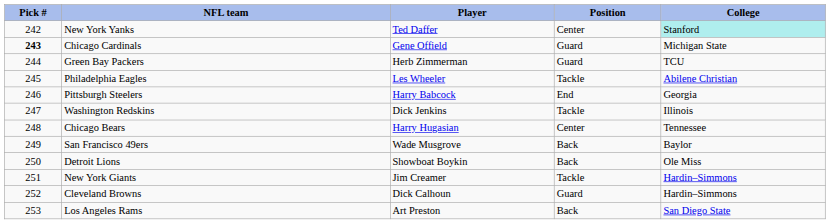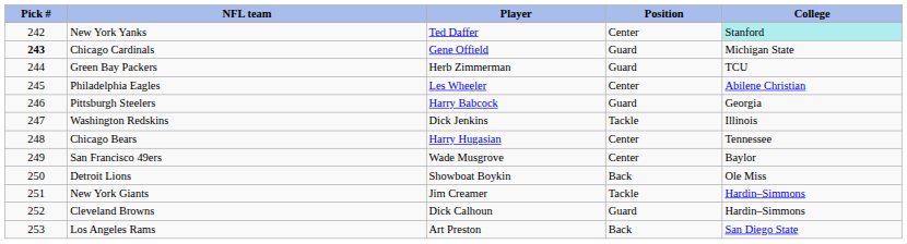 <table class="wikitable sortable sortable" style="width: 100%">
 <tr>
 <th style="background:#A8BDEC;" width=7%>Pick #</th>
 <th width=40% style="background:#A8BDEC;">NFL team</th>
 <th width=20% style="background:#A8BDEC;">Player</th>
 <th width=13% style="background:#A8BDEC;">Position</th>
 <th style="background:#A8BDEC;">College</th>
 </tr>
 <tr>
 <td align=center>242</td>
 <td>New York Yanks</td>
 <td><a href='#'>Ted Daffer</a></td>
 <td>Center</td>
 <td style="background: paleturquoise;">Stanford</td>
 </tr>
 <tr>
 <td align=center><strong>243</strong></td>
 <td>Chicago Cardinals</td>
 <td><a href='#'>Gene Offield</a></td>
 <td>Guard</td>
 <td>Michigan State</td>
 </tr>
 <tr>
 <td align=center>244</td>
 <td>Green Bay Packers</td>
 <td>Herb Zimmerman</td>
 <td>Guard</td>
 <td>TCU</td>
 </tr>
 <tr>
 <td align=center>245</td>
 <td>Philadelphia Eagles</td>
 <td><a href='#'>Les Wheeler</a></td>
-<td>Tackle</td>
+<td>Center</td>
 <td><a href='#'>Abilene Christian</a></td>
 </tr>
 <tr>
 <td align=center>246</td>
 <td>Pittsburgh Steelers</td>
 <td><a href='#'>Harry Babcock</a></td>
-<td>End</td>
+<td>Guard</td>
 <td>Georgia</td>
 </tr>
 <tr>
 <td align=center>247</td>
 <td>Washington Redskins</td>
 <td>Dick Jenkins</td>
 <td>Tackle</td>
 <td>Illinois</td>
 </tr>
 <tr>
 <td align=center>248</td>
 <td>Chicago Bears</td>
 <td><a href='#'>Harry Hugasian</a></td>
 <td>Center</td>
 <td>Tennessee</td>
 </tr>
 <tr>
 <td align=center>249</td>
 <td>San Francisco 49ers</td>
 <td>Wade Musgrove</td>
-<td>Back</td>
+<td>Center</td>
 <td>Baylor</td>
 </tr>
 <tr>
 <td align=center>250</td>
 <td>Detroit Lions</td>
 <td>Showboat Boykin</td>
 <td>Back</td>
 <td>Ole Miss</td>
 </tr>
 <tr>
 <td align=center>251</td>
 <td>New York Giants</td>
 <td>Jim Creamer</td>
 <td>Tackle</td>
 <td><a href='#'>Hardin–Simmons</a></td>
 </tr>
 <tr>
 <td align=center>252</td>
 <td>Cleveland Browns</td>
 <td>Dick Calhoun</td>
 <td>Guard</td>
 <td>Hardin–Simmons</td>
 </tr>
 <tr>
 <td align=center>253</td>
 <td>Los Angeles Rams</td>
 <td>Art Preston</td>
 <td>Back</td>
 <td><a href='#'>San Diego State</a></td>
 </tr>
 </table>
